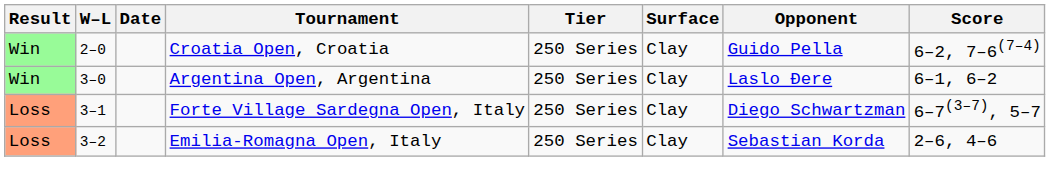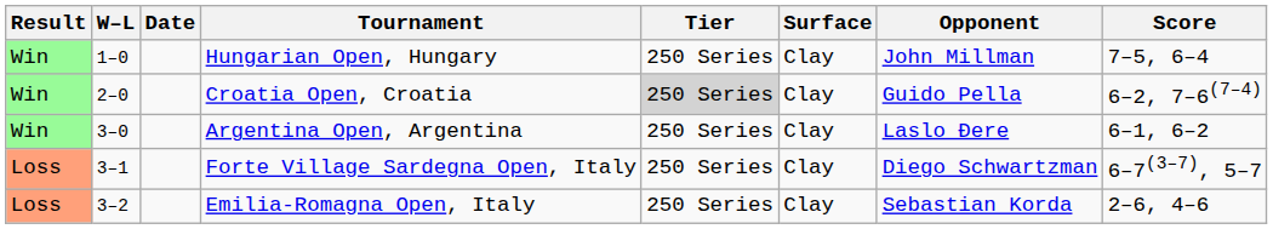 <table class="sortable wikitable">
 <tr>
 <th>Result</th>
 <th class="unsortable">W–L</th>
 <th>Date</th>
 <th>Tournament</th>
 <th>Tier</th>
 <th>Surface</th>
 <th>Opponent</th>
 <th class="unsortable">Score</th>
 </tr>
 <tr>
 <td style="background:#98fb98;">Win</td>
+<td><small>1–0</small></td>
+<td><a href='#'></a></td>
+<td><a href='#'>Hungarian Open</a>, Hungary</td>
+<td>250 Series</td>
+<td>Clay</td>
+<td> <a href='#'>John Millman</a></td>
+<td>7–5, 6–4</td>
+</tr>
+<tr>
+<td style="background:#98fb98;">Win</td>
 <td><small>2–0</small></td>
 <td><a href='#'></a></td>
 <td><a href='#'>Croatia Open</a>, Croatia</td>
-<td>250 Series</td>
+<td style="background: lightgrey;">250 Series</td>
 <td>Clay</td>
 <td> <a href='#'>Guido Pella</a></td>
 <td>6–2, 7–6<sup>(7–4)</sup></td>
 </tr>
 <tr>
 <td style="background:#98fb98;">Win</td>
 <td><small>3–0</small></td>
 <td><a href='#'></a></td>
 <td><a href='#'>Argentina Open</a>, Argentina</td>
 <td>250 Series</td>
 <td>Clay</td>
 <td> <a href='#'>Laslo Đere</a></td>
 <td>6–1, 6–2</td>
 </tr>
 <tr>
 <td style="background:#ffa07a;">Loss</td>
 <td><small>3–1</small></td>
 <td><a href='#'></a></td>
 <td><a href='#'>Forte Village Sardegna Open</a>, Italy</td>
 <td>250 Series</td>
 <td>Clay</td>
 <td> <a href='#'>Diego Schwartzman</a></td>
 <td>6–7<sup>(3–7)</sup>, 5–7</td>
 </tr>
 <tr>
 <td style="background:#ffa07a;">Loss</td>
 <td><small>3–2</small></td>
 <td><a href='#'></a></td>
 <td><a href='#'>Emilia-Romagna Open</a>, Italy</td>
 <td>250 Series</td>
 <td>Clay</td>
 <td> <a href='#'>Sebastian Korda</a></td>
 <td>2–6, 4–6</td>
 </tr>
 </table>
